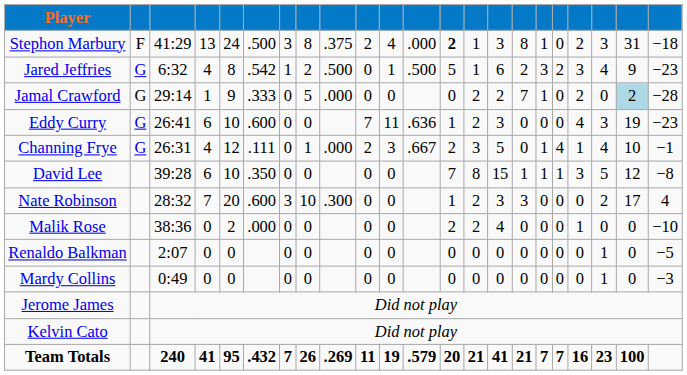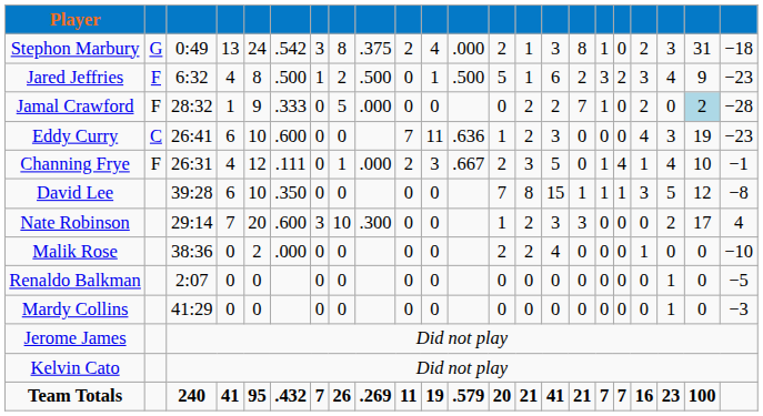 <table class="wikitable" style="text-align: center">
 <tr>
 <th style="background:#0479c7;color:#f36f22;">Player</th>
 <th style="background:#0479c7;color:#f36f22;"></th>
 <th style="background:#0479c7;color:#f36f22;"></th>
 <th style="background:#0479c7;color:#f36f22;"></th>
 <th style="background:#0479c7;color:#f36f22;"></th>
 <th style="background:#0479c7;color:#f36f22;"></th>
 <th style="background:#0479c7;color:#f36f22;"></th>
 <th style="background:#0479c7;color:#f36f22;"></th>
 <th style="background:#0479c7;color:#f36f22;"></th>
 <th style="background:#0479c7;color:#f36f22;"></th>
 <th style="background:#0479c7;color:#f36f22;"></th>
 <th style="background:#0479c7;color:#f36f22;"></th>
 <th style="background:#0479c7;color:#f36f22;"></th>
 <th style="background:#0479c7;color:#f36f22;"></th>
 <th style="background:#0479c7;color:#f36f22;"></th>
 <th style="background:#0479c7;color:#f36f22;"></th>
 <th style="background:#0479c7;color:#f36f22;"></th>
 <th style="background:#0479c7;color:#f36f22;"></th>
 <th style="background:#0479c7;color:#f36f22;"></th>
 <th style="background:#0479c7;color:#f36f22;"></th>
 <th style="background:#0479c7;color:#f36f22;"></th>
 <th style="background:#0479c7;color:#f36f22;"></th>
 </tr>
 <tr>
 <td><a href='#'>Stephon Marbury</a></td>
-<td>F</td>
-<td>41:29</td>
+<td><a href='#'>G</a></td>
+<td>0:49</td>
 <td>13</td>
 <td>24</td>
-<td>.500</td>
+<td>.542</td>
 <td>3</td>
 <td>8</td>
 <td>.375</td>
 <td>2</td>
 <td>4</td>
 <td>.000</td>
-<td><strong>2</strong></td>
+<td>2</td>
 <td>1</td>
 <td>3</td>
 <td>8</td>
 <td>1</td>
 <td>0</td>
 <td>2</td>
 <td>3</td>
 <td>31</td>
 <td>−18</td>
 </tr>
 <tr>
 <td><a href='#'>Jared Jeffries</a></td>
-<td><a href='#'>G</a></td>
+<td><a href='#'>F</a></td>
 <td>6:32</td>
 <td>4</td>
 <td>8</td>
-<td>.542</td>
+<td>.500</td>
 <td>1</td>
 <td>2</td>
 <td>.500</td>
 <td>0</td>
 <td>1</td>
 <td>.500</td>
 <td>5</td>
 <td>1</td>
 <td>6</td>
 <td>2</td>
 <td>3</td>
 <td>2</td>
 <td>3</td>
 <td>4</td>
 <td>9</td>
 <td>−23</td>
 </tr>
 <tr>
 <td><a href='#'>Jamal Crawford</a></td>
-<td>G</td>
-<td>29:14</td>
+<td>F</td>
+<td>28:32</td>
 <td>1</td>
 <td>9</td>
 <td>.333</td>
 <td>0</td>
 <td>5</td>
 <td>.000</td>
 <td>0</td>
 <td>0</td>
 <td></td>
 <td>0</td>
 <td>2</td>
 <td>2</td>
 <td>7</td>
 <td>1</td>
 <td>0</td>
 <td>2</td>
 <td>0</td>
 <td style="background: lightblue;">2</td>
 <td>−28</td>
 </tr>
 <tr>
 <td><a href='#'>Eddy Curry</a></td>
-<td><a href='#'>G</a></td>
+<td><a href='#'>C</a></td>
 <td>26:41</td>
 <td>6</td>
 <td>10</td>
 <td>.600</td>
 <td>0</td>
 <td>0</td>
 <td></td>
 <td>7</td>
 <td>11</td>
 <td>.636</td>
 <td>1</td>
 <td>2</td>
 <td>3</td>
 <td>0</td>
 <td>0</td>
 <td>0</td>
 <td>4</td>
 <td>3</td>
 <td>19</td>
 <td>−23</td>
 </tr>
 <tr>
 <td><a href='#'>Channing Frye</a></td>
-<td><a href='#'>G</a></td>
+<td>F</td>
 <td>26:31</td>
 <td>4</td>
 <td>12</td>
 <td>.111</td>
 <td>0</td>
 <td>1</td>
 <td>.000</td>
 <td>2</td>
 <td>3</td>
 <td>.667</td>
 <td>2</td>
 <td>3</td>
 <td>5</td>
 <td>0</td>
 <td>1</td>
 <td>4</td>
 <td>1</td>
 <td>4</td>
 <td>10</td>
 <td>−1</td>
 </tr>
 <tr>
 <td><a href='#'>David Lee</a></td>
 <td></td>
 <td>39:28</td>
 <td>6</td>
 <td>10</td>
 <td>.350</td>
 <td>0</td>
 <td>0</td>
 <td></td>
 <td>0</td>
 <td>0</td>
 <td></td>
 <td>7</td>
 <td>8</td>
 <td>15</td>
 <td>1</td>
 <td>1</td>
 <td>1</td>
 <td>3</td>
 <td>5</td>
 <td>12</td>
 <td>−8</td>
 </tr>
 <tr>
 <td><a href='#'>Nate Robinson</a></td>
 <td></td>
-<td>28:32</td>
+<td>29:14</td>
 <td>7</td>
 <td>20</td>
 <td>.600</td>
 <td>3</td>
 <td>10</td>
 <td>.300</td>
 <td>0</td>
 <td>0</td>
 <td></td>
 <td>1</td>
 <td>2</td>
 <td>3</td>
 <td>3</td>
 <td>0</td>
 <td>0</td>
 <td>0</td>
 <td>2</td>
 <td>17</td>
 <td>4</td>
 </tr>
 <tr>
 <td><a href='#'>Malik Rose</a></td>
 <td></td>
 <td>38:36</td>
 <td>0</td>
 <td>2</td>
 <td>.000</td>
 <td>0</td>
 <td>0</td>
 <td></td>
 <td>0</td>
 <td>0</td>
 <td></td>
 <td>2</td>
 <td>2</td>
 <td>4</td>
 <td>0</td>
 <td>0</td>
 <td>0</td>
 <td>1</td>
 <td>0</td>
 <td>0</td>
 <td>−10</td>
 </tr>
 <tr>
 <td><a href='#'>Renaldo Balkman</a></td>
 <td></td>
 <td>2:07</td>
 <td>0</td>
 <td>0</td>
 <td></td>
 <td>0</td>
 <td>0</td>
 <td></td>
 <td>0</td>
 <td>0</td>
 <td></td>
 <td>0</td>
 <td>0</td>
 <td>0</td>
 <td>0</td>
 <td>0</td>
 <td>0</td>
 <td>0</td>
 <td>1</td>
 <td>0</td>
 <td>−5</td>
 </tr>
 <tr>
 <td><a href='#'>Mardy Collins</a></td>
 <td></td>
-<td>0:49</td>
+<td>41:29</td>
 <td>0</td>
 <td>0</td>
 <td></td>
 <td>0</td>
 <td>0</td>
 <td></td>
 <td>0</td>
 <td>0</td>
 <td></td>
 <td>0</td>
 <td>0</td>
 <td>0</td>
 <td>0</td>
 <td>0</td>
 <td>0</td>
 <td>0</td>
 <td>1</td>
 <td>0</td>
 <td>−3</td>
 </tr>
 <tr>
 <td><a href='#'>Jerome James</a></td>
 <td></td>
 <td colspan="20"><em>Did not play</em></td>
 </tr>
 <tr>
 <td><a href='#'>Kelvin Cato</a></td>
 <td></td>
 <td colspan="20"><em>Did not play</em></td>
 </tr>
 <tr>
 <td><strong>Team Totals</strong></td>
 <td></td>
 <td><strong>240</strong></td>
 <td><strong>41</strong></td>
 <td><strong>95</strong></td>
 <td><strong>.432</strong></td>
 <td><strong>7</strong></td>
 <td><strong>26</strong></td>
 <td><strong>.269</strong></td>
 <td><strong>11</strong></td>
 <td><strong>19</strong></td>
 <td><strong>.579</strong></td>
 <td><strong>20</strong></td>
 <td><strong>21</strong></td>
 <td><strong>41</strong></td>
 <td><strong>21</strong></td>
 <td><strong>7</strong></td>
 <td><strong>7</strong></td>
 <td><strong>16</strong></td>
 <td><strong>23</strong></td>
 <td><strong>100</strong></td>
 <td></td>
 </tr>
 </table>
